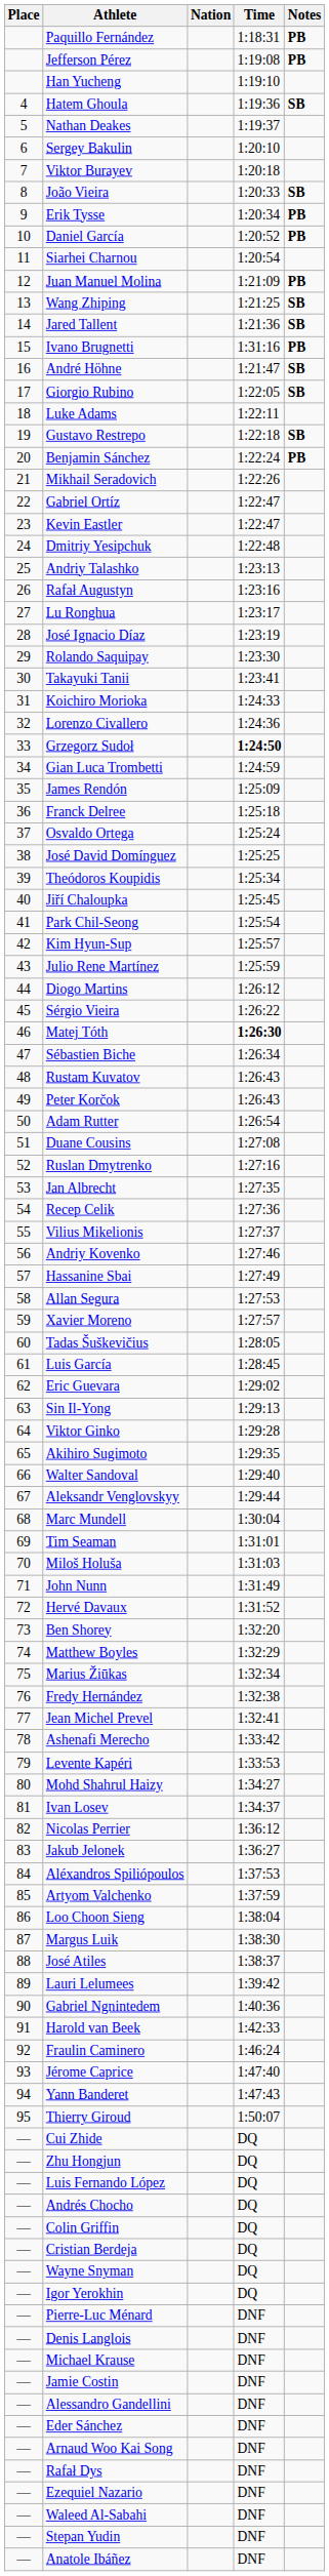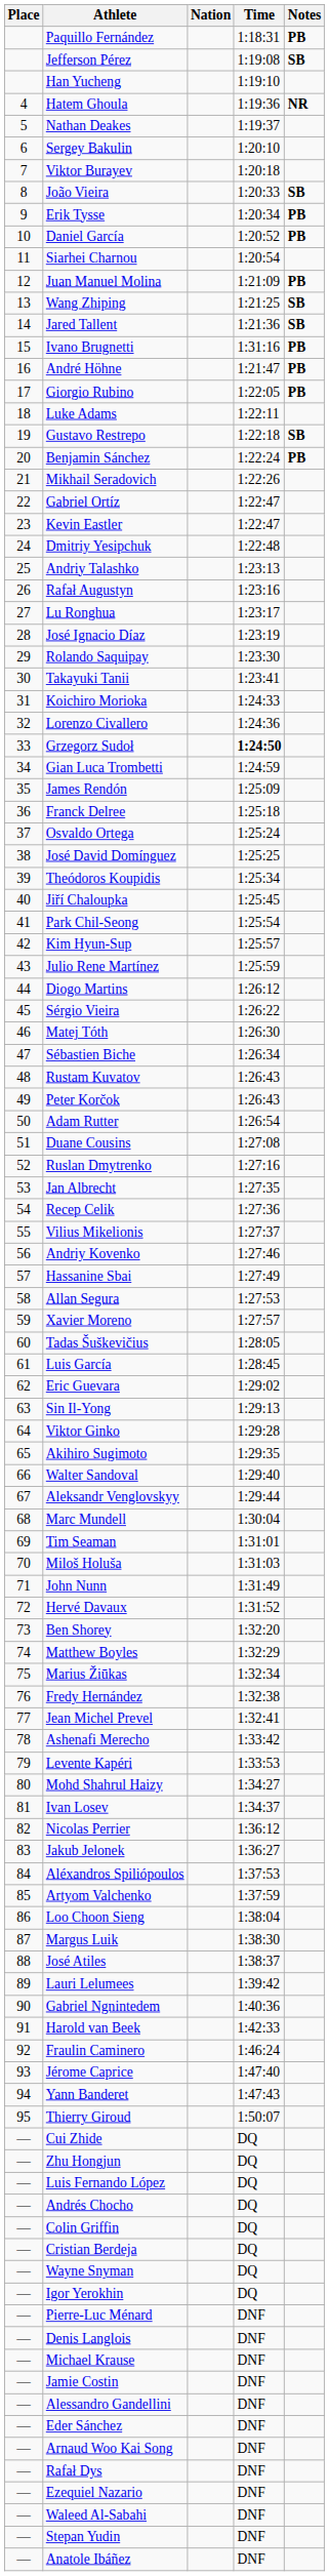 <table class=wikitable>
 <tr>
 <th>Place</th>
 <th>Athlete</th>
 <th>Nation</th>
 <th>Time</th>
 <th>Notes</th>
 </tr>
 <tr>
 <td align=center></td>
 <td><a href='#'>Paquillo Fernández</a></td>
 <td></td>
 <td>1:18:31</td>
 <td><strong>PB</strong></td>
 </tr>
 <tr>
 <td align=center></td>
 <td><a href='#'>Jefferson Pérez</a></td>
 <td></td>
 <td>1:19:08</td>
-<td><strong>PB</strong></td>
+<td><strong>SB</strong></td>
 </tr>
 <tr>
 <td align=center></td>
 <td><a href='#'>Han Yucheng</a></td>
 <td></td>
 <td>1:19:10</td>
 <td> </td>
 </tr>
 <tr>
 <td align=center>4</td>
 <td><a href='#'>Hatem Ghoula</a></td>
 <td></td>
 <td>1:19:36</td>
-<td><strong>SB</strong></td>
+<td><strong>NR</strong></td>
 </tr>
 <tr>
 <td align=center>5</td>
 <td><a href='#'>Nathan Deakes</a></td>
 <td></td>
 <td>1:19:37</td>
 <td> </td>
 </tr>
 <tr>
 <td align=center>6</td>
 <td><a href='#'>Sergey Bakulin</a></td>
 <td></td>
 <td>1:20:10</td>
 <td> </td>
 </tr>
 <tr>
 <td align=center>7</td>
 <td><a href='#'>Viktor Burayev</a></td>
 <td></td>
 <td>1:20:18</td>
 <td> </td>
 </tr>
 <tr>
 <td align=center>8</td>
 <td><a href='#'>João Vieira</a></td>
 <td></td>
 <td>1:20:33</td>
 <td><strong>SB</strong></td>
 </tr>
 <tr>
 <td align=center>9</td>
 <td><a href='#'>Erik Tysse</a></td>
 <td></td>
 <td>1:20:34</td>
 <td><strong>PB</strong></td>
 </tr>
 <tr>
 <td align=center>10</td>
 <td><a href='#'>Daniel García</a></td>
 <td></td>
 <td>1:20:52</td>
 <td><strong>PB</strong></td>
 </tr>
 <tr>
 <td align=center>11</td>
 <td><a href='#'>Siarhei Charnou</a></td>
 <td></td>
 <td>1:20:54</td>
 <td> </td>
 </tr>
 <tr>
 <td align=center>12</td>
 <td><a href='#'>Juan Manuel Molina</a></td>
 <td></td>
 <td>1:21:09</td>
 <td><strong>PB</strong></td>
 </tr>
 <tr>
 <td align=center>13</td>
 <td><a href='#'>Wang Zhiping</a></td>
 <td></td>
 <td>1:21:25</td>
 <td><strong>SB</strong></td>
 </tr>
 <tr>
 <td align=center>14</td>
 <td><a href='#'>Jared Tallent</a></td>
 <td></td>
 <td>1:21:36</td>
 <td><strong>SB</strong></td>
 </tr>
 <tr>
 <td align=center>15</td>
 <td><a href='#'>Ivano Brugnetti</a></td>
 <td></td>
 <td>1:31:16</td>
 <td><strong>PB</strong></td>
 </tr>
 <tr>
 <td align=center>16</td>
 <td><a href='#'>André Höhne</a></td>
 <td></td>
 <td>1:21:47</td>
-<td><strong>SB</strong></td>
+<td><strong>PB</strong></td>
 </tr>
 <tr>
 <td align=center>17</td>
 <td><a href='#'>Giorgio Rubino</a></td>
 <td></td>
 <td>1:22:05</td>
-<td><strong>SB</strong></td>
+<td><strong>PB</strong></td>
 </tr>
 <tr>
 <td align=center>18</td>
 <td><a href='#'>Luke Adams</a></td>
 <td></td>
 <td>1:22:11</td>
 <td> </td>
 </tr>
 <tr>
 <td align=center>19</td>
 <td><a href='#'>Gustavo Restrepo</a></td>
 <td></td>
 <td>1:22:18</td>
 <td><strong>SB</strong></td>
 </tr>
 <tr>
 <td align=center>20</td>
 <td><a href='#'>Benjamin Sánchez</a></td>
 <td></td>
 <td>1:22:24</td>
 <td><strong>PB</strong></td>
 </tr>
 <tr>
 <td align=center>21</td>
 <td><a href='#'>Mikhail Seradovich</a></td>
 <td></td>
 <td>1:22:26</td>
 <td></td>
 </tr>
 <tr>
 <td align=center>22</td>
 <td><a href='#'>Gabriel Ortíz</a></td>
 <td></td>
 <td>1:22:47</td>
 <td></td>
 </tr>
 <tr>
 <td align=center>23</td>
 <td><a href='#'>Kevin Eastler</a></td>
 <td></td>
 <td>1:22:47</td>
 <td></td>
 </tr>
 <tr>
 <td align=center>24</td>
 <td><a href='#'>Dmitriy Yesipchuk</a></td>
 <td></td>
 <td>1:22:48</td>
 <td></td>
 </tr>
 <tr>
 <td align=center>25</td>
 <td><a href='#'>Andriy Talashko</a></td>
 <td></td>
 <td>1:23:13</td>
 <td></td>
 </tr>
 <tr>
 <td align=center>26</td>
 <td><a href='#'>Rafał Augustyn</a></td>
 <td></td>
 <td>1:23:16</td>
 <td></td>
 </tr>
 <tr>
 <td align=center>27</td>
 <td><a href='#'>Lu Ronghua</a></td>
 <td></td>
 <td>1:23:17</td>
 <td></td>
 </tr>
 <tr>
 <td align=center>28</td>
 <td><a href='#'>José Ignacio Díaz</a></td>
 <td></td>
 <td>1:23:19</td>
 <td></td>
 </tr>
 <tr>
 <td align=center>29</td>
 <td><a href='#'>Rolando Saquipay</a></td>
 <td></td>
 <td>1:23:30</td>
 <td></td>
 </tr>
 <tr>
 <td align=center>30</td>
 <td><a href='#'>Takayuki Tanii</a></td>
 <td></td>
 <td>1:23:41</td>
 <td></td>
 </tr>
 <tr>
 <td align=center>31</td>
 <td><a href='#'>Koichiro Morioka</a></td>
 <td></td>
 <td>1:24:33</td>
 <td></td>
 </tr>
 <tr>
 <td align=center>32</td>
 <td><a href='#'>Lorenzo Civallero</a></td>
 <td></td>
 <td>1:24:36</td>
 <td></td>
 </tr>
 <tr>
 <td align=center>33</td>
 <td><a href='#'>Grzegorz Sudoł</a></td>
 <td></td>
 <td><strong>1:24:50</strong></td>
 <td></td>
 </tr>
 <tr>
 <td align=center>34</td>
 <td><a href='#'>Gian Luca Trombetti</a></td>
 <td></td>
 <td>1:24:59</td>
 <td></td>
 </tr>
 <tr>
 <td align=center>35</td>
 <td><a href='#'>James Rendón</a></td>
 <td></td>
 <td>1:25:09</td>
 <td></td>
 </tr>
 <tr>
 <td align=center>36</td>
 <td><a href='#'>Franck Delree</a></td>
 <td></td>
 <td>1:25:18</td>
 <td></td>
 </tr>
 <tr>
 <td align=center>37</td>
 <td><a href='#'>Osvaldo Ortega</a></td>
 <td></td>
 <td>1:25:24</td>
 <td></td>
 </tr>
 <tr>
 <td align=center>38</td>
 <td><a href='#'>José David Domínguez</a></td>
 <td></td>
 <td>1:25:25</td>
 <td></td>
 </tr>
 <tr>
 <td align=center>39</td>
 <td><a href='#'>Theódoros Koupidis</a></td>
 <td></td>
 <td>1:25:34</td>
 <td></td>
 </tr>
 <tr>
 <td align=center>40</td>
 <td><a href='#'>Jiří Chaloupka</a></td>
 <td></td>
 <td>1:25:45</td>
 <td></td>
 </tr>
 <tr>
 <td align=center>41</td>
 <td><a href='#'>Park Chil-Seong</a></td>
 <td></td>
 <td>1:25:54</td>
 <td></td>
 </tr>
 <tr>
 <td align=center>42</td>
 <td><a href='#'>Kim Hyun-Sup</a></td>
 <td></td>
 <td>1:25:57</td>
 <td></td>
 </tr>
 <tr>
 <td align=center>43</td>
 <td><a href='#'>Julio Rene Martínez</a></td>
 <td></td>
 <td>1:25:59</td>
 <td></td>
 </tr>
 <tr>
 <td align=center>44</td>
 <td><a href='#'>Diogo Martins</a></td>
 <td></td>
 <td>1:26:12</td>
 <td></td>
 </tr>
 <tr>
 <td align=center>45</td>
 <td><a href='#'>Sérgio Vieira</a></td>
 <td></td>
 <td>1:26:22</td>
 <td></td>
 </tr>
 <tr>
 <td align=center>46</td>
 <td><a href='#'>Matej Tóth</a></td>
 <td></td>
-<td><strong>1:26:30</strong></td>
+<td>1:26:30</td>
 <td></td>
 </tr>
 <tr>
 <td align=center>47</td>
 <td><a href='#'>Sébastien Biche</a></td>
 <td></td>
 <td>1:26:34</td>
 <td></td>
 </tr>
 <tr>
 <td align=center>48</td>
 <td><a href='#'>Rustam Kuvatov</a></td>
 <td></td>
 <td>1:26:43</td>
 <td></td>
 </tr>
 <tr>
 <td align=center>49</td>
 <td><a href='#'>Peter Korčok</a></td>
 <td></td>
 <td>1:26:43</td>
 <td></td>
 </tr>
 <tr>
 <td align=center>50</td>
 <td><a href='#'>Adam Rutter</a></td>
 <td></td>
 <td>1:26:54</td>
 <td></td>
 </tr>
 <tr>
 <td align=center>51</td>
 <td><a href='#'>Duane Cousins</a></td>
 <td></td>
 <td>1:27:08</td>
 <td></td>
 </tr>
 <tr>
 <td align=center>52</td>
 <td><a href='#'>Ruslan Dmytrenko</a></td>
 <td></td>
 <td>1:27:16</td>
 <td></td>
 </tr>
 <tr>
 <td align=center>53</td>
 <td><a href='#'>Jan Albrecht</a></td>
 <td></td>
 <td>1:27:35</td>
 <td></td>
 </tr>
 <tr>
 <td align=center>54</td>
 <td><a href='#'>Recep Celik</a></td>
 <td></td>
 <td>1:27:36</td>
 <td></td>
 </tr>
 <tr>
 <td align=center>55</td>
 <td><a href='#'>Vilius Mikelionis</a></td>
 <td></td>
 <td>1:27:37</td>
 <td></td>
 </tr>
 <tr>
 <td align=center>56</td>
 <td><a href='#'>Andriy Kovenko</a></td>
 <td></td>
 <td>1:27:46</td>
 <td></td>
 </tr>
 <tr>
 <td align=center>57</td>
 <td><a href='#'>Hassanine Sbai</a></td>
 <td></td>
 <td>1:27:49</td>
 <td></td>
 </tr>
 <tr>
 <td align=center>58</td>
 <td><a href='#'>Allan Segura</a></td>
 <td></td>
 <td>1:27:53</td>
 <td></td>
 </tr>
 <tr>
 <td align=center>59</td>
 <td><a href='#'>Xavier Moreno</a></td>
 <td></td>
 <td>1:27:57</td>
 <td></td>
 </tr>
 <tr>
 <td align=center>60</td>
 <td><a href='#'>Tadas Šuškevičius</a></td>
 <td></td>
 <td>1:28:05</td>
 <td></td>
 </tr>
 <tr>
 <td align=center>61</td>
 <td><a href='#'>Luis García</a></td>
 <td></td>
 <td>1:28:45</td>
 <td></td>
 </tr>
 <tr>
 <td align=center>62</td>
 <td><a href='#'>Eric Guevara</a></td>
 <td></td>
 <td>1:29:02</td>
 <td></td>
 </tr>
 <tr>
 <td align=center>63</td>
 <td><a href='#'>Sin Il-Yong</a></td>
 <td></td>
 <td>1:29:13</td>
 <td></td>
 </tr>
 <tr>
 <td align=center>64</td>
 <td><a href='#'>Viktor Ginko</a></td>
 <td></td>
 <td>1:29:28</td>
 <td></td>
 </tr>
 <tr>
 <td align=center>65</td>
 <td><a href='#'>Akihiro Sugimoto</a></td>
 <td></td>
 <td>1:29:35</td>
 <td></td>
 </tr>
 <tr>
 <td align=center>66</td>
 <td><a href='#'>Walter Sandoval</a></td>
 <td></td>
 <td>1:29:40</td>
 <td></td>
 </tr>
 <tr>
 <td align=center>67</td>
 <td><a href='#'>Aleksandr Venglovskyy</a></td>
 <td></td>
 <td>1:29:44</td>
 <td></td>
 </tr>
 <tr>
 <td align=center>68</td>
 <td><a href='#'>Marc Mundell</a></td>
 <td></td>
 <td>1:30:04</td>
 <td></td>
 </tr>
 <tr>
 <td align=center>69</td>
 <td><a href='#'>Tim Seaman</a></td>
 <td></td>
 <td>1:31:01</td>
 <td></td>
 </tr>
 <tr>
 <td align=center>70</td>
 <td><a href='#'>Miloš Holuša</a></td>
 <td></td>
 <td>1:31:03</td>
 <td></td>
 </tr>
 <tr>
 <td align=center>71</td>
 <td><a href='#'>John Nunn</a></td>
 <td></td>
 <td>1:31:49</td>
 <td></td>
 </tr>
 <tr>
 <td align=center>72</td>
 <td><a href='#'>Hervé Davaux</a></td>
 <td></td>
 <td>1:31:52</td>
 <td></td>
 </tr>
 <tr>
 <td align=center>73</td>
 <td><a href='#'>Ben Shorey</a></td>
 <td></td>
 <td>1:32:20</td>
 <td></td>
 </tr>
 <tr>
 <td align=center>74</td>
 <td><a href='#'>Matthew Boyles</a></td>
 <td></td>
 <td>1:32:29</td>
 <td></td>
 </tr>
 <tr>
 <td align=center>75</td>
 <td><a href='#'>Marius Žiūkas</a></td>
 <td></td>
 <td>1:32:34</td>
 <td></td>
 </tr>
 <tr>
 <td align=center>76</td>
 <td><a href='#'>Fredy Hernández</a></td>
 <td></td>
 <td>1:32:38</td>
 <td></td>
 </tr>
 <tr>
 <td align=center>77</td>
 <td><a href='#'>Jean Michel Prevel</a></td>
 <td></td>
 <td>1:32:41</td>
 <td></td>
 </tr>
 <tr>
 <td align=center>78</td>
 <td><a href='#'>Ashenafi Merecho</a></td>
 <td></td>
 <td>1:33:42</td>
 <td></td>
 </tr>
 <tr>
 <td align=center>79</td>
 <td><a href='#'>Levente Kapéri</a></td>
 <td></td>
 <td>1:33:53</td>
 <td></td>
 </tr>
 <tr>
 <td align=center>80</td>
 <td><a href='#'>Mohd Shahrul Haizy</a></td>
 <td></td>
 <td>1:34:27</td>
 <td></td>
 </tr>
 <tr>
 <td align=center>81</td>
 <td><a href='#'>Ivan Losev</a></td>
 <td></td>
 <td>1:34:37</td>
 <td></td>
 </tr>
 <tr>
 <td align=center>82</td>
 <td><a href='#'>Nicolas Perrier</a></td>
 <td></td>
 <td>1:36:12</td>
 <td></td>
 </tr>
 <tr>
 <td align=center>83</td>
 <td><a href='#'>Jakub Jelonek</a></td>
 <td></td>
 <td>1:36:27</td>
 <td></td>
 </tr>
 <tr>
 <td align=center>84</td>
 <td><a href='#'>Aléxandros Spiliópoulos</a></td>
 <td></td>
 <td>1:37:53</td>
 <td></td>
 </tr>
 <tr>
 <td align=center>85</td>
 <td><a href='#'>Artyom Valchenko</a></td>
 <td></td>
 <td>1:37:59</td>
 <td></td>
 </tr>
 <tr>
 <td align=center>86</td>
 <td><a href='#'>Loo Choon Sieng</a></td>
 <td></td>
 <td>1:38:04</td>
 <td></td>
 </tr>
 <tr>
 <td align=center>87</td>
 <td><a href='#'>Margus Luik</a></td>
 <td></td>
 <td>1:38:30</td>
 <td></td>
 </tr>
 <tr>
 <td align=center>88</td>
 <td><a href='#'>José Atiles</a></td>
 <td></td>
 <td>1:38:37</td>
 <td></td>
 </tr>
 <tr>
 <td align=center>89</td>
 <td><a href='#'>Lauri Lelumees</a></td>
 <td></td>
 <td>1:39:42</td>
 <td></td>
 </tr>
 <tr>
 <td align=center>90</td>
 <td><a href='#'>Gabriel Ngnintedem</a></td>
 <td></td>
 <td>1:40:36</td>
 <td></td>
 </tr>
 <tr>
 <td align=center>91</td>
 <td><a href='#'>Harold van Beek</a></td>
 <td></td>
 <td>1:42:33</td>
 <td></td>
 </tr>
 <tr>
 <td align=center>92</td>
 <td><a href='#'>Fraulin Caminero</a></td>
 <td></td>
 <td>1:46:24</td>
 <td></td>
 </tr>
 <tr>
 <td align=center>93</td>
 <td><a href='#'>Jérome Caprice</a></td>
 <td></td>
 <td>1:47:40</td>
 <td></td>
 </tr>
 <tr>
 <td align=center>94</td>
 <td><a href='#'>Yann Banderet</a></td>
 <td></td>
 <td>1:47:43</td>
 <td></td>
 </tr>
 <tr>
 <td align=center>95</td>
 <td><a href='#'>Thierry Giroud</a></td>
 <td></td>
 <td>1:50:07</td>
 <td></td>
 </tr>
 <tr>
 <td align=center>—</td>
 <td><a href='#'>Cui Zhide</a></td>
 <td></td>
 <td>DQ</td>
 <td></td>
 </tr>
 <tr>
 <td align=center>—</td>
 <td><a href='#'>Zhu Hongjun</a></td>
 <td></td>
 <td>DQ</td>
 <td></td>
 </tr>
 <tr>
 <td align=center>—</td>
 <td><a href='#'>Luis Fernando López</a></td>
 <td></td>
 <td>DQ</td>
 <td></td>
 </tr>
 <tr>
 <td align=center>—</td>
 <td><a href='#'>Andrés Chocho</a></td>
 <td></td>
 <td>DQ</td>
 <td></td>
 </tr>
 <tr>
 <td align=center>—</td>
 <td><a href='#'>Colin Griffin</a></td>
 <td></td>
 <td>DQ</td>
 <td></td>
 </tr>
 <tr>
 <td align=center>—</td>
 <td><a href='#'>Cristian Berdeja</a></td>
 <td></td>
 <td>DQ</td>
 <td></td>
 </tr>
 <tr>
 <td align=center>—</td>
 <td><a href='#'>Wayne Snyman</a></td>
 <td></td>
 <td>DQ</td>
 <td></td>
 </tr>
 <tr>
 <td align=center>—</td>
 <td><a href='#'>Igor Yerokhin</a></td>
 <td></td>
 <td>DQ</td>
 <td></td>
 </tr>
 <tr>
 <td align=center>—</td>
 <td><a href='#'>Pierre-Luc Ménard</a></td>
 <td></td>
 <td>DNF</td>
 <td></td>
 </tr>
 <tr>
 <td align=center>—</td>
 <td><a href='#'>Denis Langlois</a></td>
 <td></td>
 <td>DNF</td>
 <td></td>
 </tr>
 <tr>
 <td align=center>—</td>
 <td><a href='#'>Michael Krause</a></td>
 <td></td>
 <td>DNF</td>
 <td></td>
 </tr>
 <tr>
 <td align=center>—</td>
 <td><a href='#'>Jamie Costin</a></td>
 <td></td>
 <td>DNF</td>
 <td></td>
 </tr>
 <tr>
 <td align=center>—</td>
 <td><a href='#'>Alessandro Gandellini</a></td>
 <td></td>
 <td>DNF</td>
 <td></td>
 </tr>
 <tr>
 <td align=center>—</td>
 <td><a href='#'>Eder Sánchez</a></td>
 <td></td>
 <td>DNF</td>
 <td></td>
 </tr>
 <tr>
 <td align=center>—</td>
 <td><a href='#'>Arnaud Woo Kai Song</a></td>
 <td></td>
 <td>DNF</td>
 <td></td>
 </tr>
 <tr>
 <td align=center>—</td>
 <td><a href='#'>Rafał Dys</a></td>
 <td></td>
 <td>DNF</td>
 <td></td>
 </tr>
 <tr>
 <td align=center>—</td>
 <td><a href='#'>Ezequiel Nazario</a></td>
 <td></td>
 <td>DNF</td>
 <td></td>
 </tr>
 <tr>
 <td align=center>—</td>
 <td><a href='#'>Waleed Al-Sabahi</a></td>
 <td></td>
 <td>DNF</td>
 <td></td>
 </tr>
 <tr>
 <td align=center>—</td>
 <td><a href='#'>Stepan Yudin</a></td>
 <td></td>
 <td>DNF</td>
 <td></td>
 </tr>
 <tr>
 <td align=center>—</td>
 <td><a href='#'>Anatole Ibáñez</a></td>
 <td></td>
 <td>DNF</td>
 <td></td>
 </tr>
 </table>
